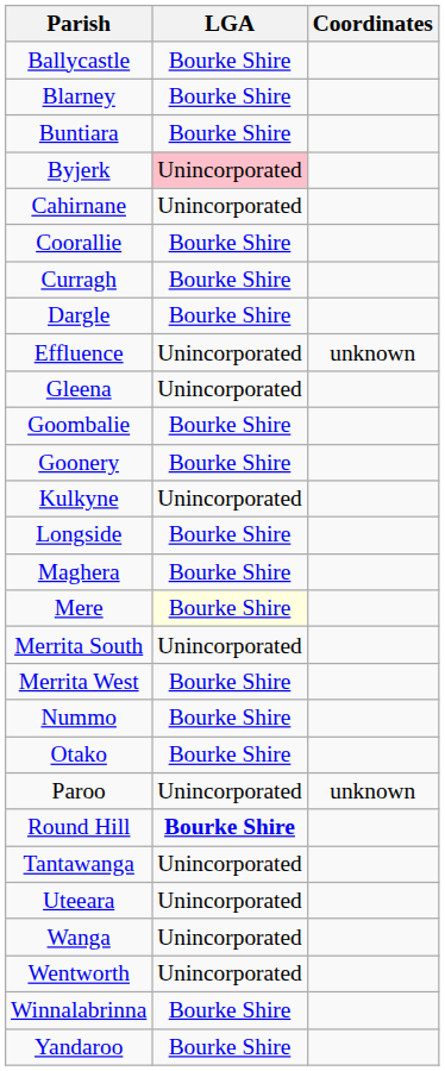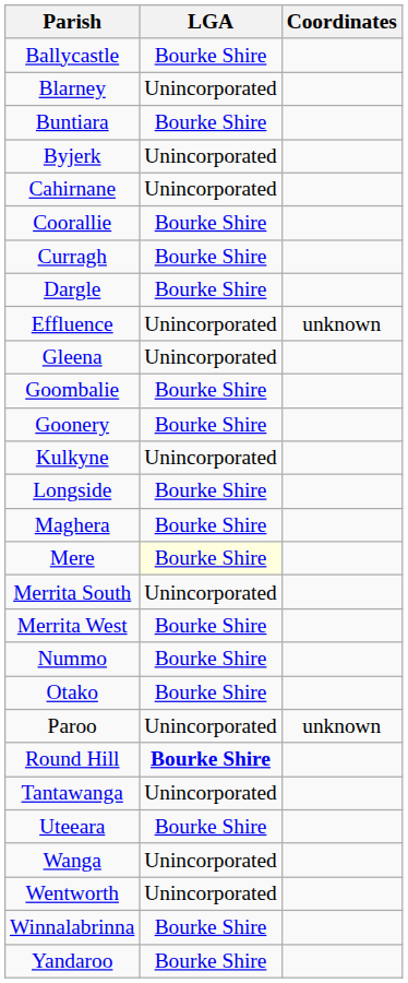 <table class="wikitable" style="text-align:center">
 <tr>
 <th>Parish</th>
 <th>LGA</th>
 <th>Coordinates</th>
 </tr>
 <tr>
 <td><a href='#'>Ballycastle</a></td>
 <td><a href='#'>Bourke Shire</a></td>
 <td></td>
 </tr>
 <tr>
 <td><a href='#'>Blarney</a></td>
-<td><a href='#'>Bourke Shire</a></td>
+<td>Unincorporated</td>
 <td></td>
 </tr>
 <tr>
 <td><a href='#'>Buntiara</a></td>
 <td><a href='#'>Bourke Shire</a></td>
 <td></td>
 </tr>
 <tr>
 <td><a href='#'>Byjerk</a></td>
-<td style="background: pink;">Unincorporated</td>
+<td>Unincorporated</td>
 <td></td>
 </tr>
 <tr>
 <td><a href='#'>Cahirnane</a></td>
 <td>Unincorporated</td>
 <td></td>
 </tr>
 <tr>
 <td><a href='#'>Coorallie</a></td>
 <td><a href='#'>Bourke Shire</a></td>
 <td></td>
 </tr>
 <tr>
 <td><a href='#'>Curragh</a></td>
 <td><a href='#'>Bourke Shire</a></td>
 <td></td>
 </tr>
 <tr>
 <td><a href='#'>Dargle</a></td>
 <td><a href='#'>Bourke Shire</a></td>
 <td></td>
 </tr>
 <tr>
 <td><a href='#'>Effluence</a></td>
 <td>Unincorporated</td>
 <td>unknown</td>
 </tr>
 <tr>
 <td><a href='#'>Gleena</a></td>
 <td>Unincorporated</td>
 <td></td>
 </tr>
 <tr>
 <td><a href='#'>Goombalie</a></td>
 <td><a href='#'>Bourke Shire</a></td>
 <td></td>
 </tr>
 <tr>
 <td><a href='#'>Goonery</a></td>
 <td><a href='#'>Bourke Shire</a></td>
 <td></td>
 </tr>
 <tr>
 <td><a href='#'>Kulkyne</a></td>
 <td>Unincorporated</td>
 <td></td>
 </tr>
 <tr>
 <td><a href='#'>Longside</a></td>
 <td><a href='#'>Bourke Shire</a></td>
 <td></td>
 </tr>
 <tr>
 <td><a href='#'>Maghera</a></td>
 <td><a href='#'>Bourke Shire</a></td>
 <td></td>
 </tr>
 <tr>
 <td><a href='#'>Mere</a></td>
 <td style="background: lightyellow;"><a href='#'>Bourke Shire</a></td>
 <td></td>
 </tr>
 <tr>
 <td><a href='#'>Merrita South</a></td>
 <td>Unincorporated</td>
 <td></td>
 </tr>
 <tr>
 <td><a href='#'>Merrita West</a></td>
 <td><a href='#'>Bourke Shire</a></td>
 <td></td>
 </tr>
 <tr>
 <td><a href='#'>Nummo</a></td>
 <td><a href='#'>Bourke Shire</a></td>
 <td></td>
 </tr>
 <tr>
 <td><a href='#'>Otako</a></td>
 <td><a href='#'>Bourke Shire</a></td>
 <td></td>
 </tr>
 <tr>
 <td>Paroo</td>
 <td>Unincorporated</td>
 <td>unknown</td>
 </tr>
 <tr>
 <td><a href='#'>Round Hill</a></td>
 <td><strong><a href='#'>Bourke Shire</a></strong></td>
 <td></td>
 </tr>
 <tr>
 <td><a href='#'>Tantawanga</a></td>
 <td>Unincorporated</td>
 <td></td>
 </tr>
 <tr>
 <td><a href='#'>Uteeara</a></td>
-<td>Unincorporated</td>
+<td><a href='#'>Bourke Shire</a></td>
 <td></td>
 </tr>
 <tr>
 <td><a href='#'>Wanga</a></td>
 <td>Unincorporated</td>
 <td></td>
 </tr>
 <tr>
 <td><a href='#'>Wentworth</a></td>
 <td>Unincorporated</td>
 <td></td>
 </tr>
 <tr>
 <td><a href='#'>Winnalabrinna</a></td>
 <td><a href='#'>Bourke Shire</a></td>
 <td></td>
 </tr>
 <tr>
 <td><a href='#'>Yandaroo</a></td>
 <td><a href='#'>Bourke Shire</a></td>
 <td></td>
 </tr>
 </table>
